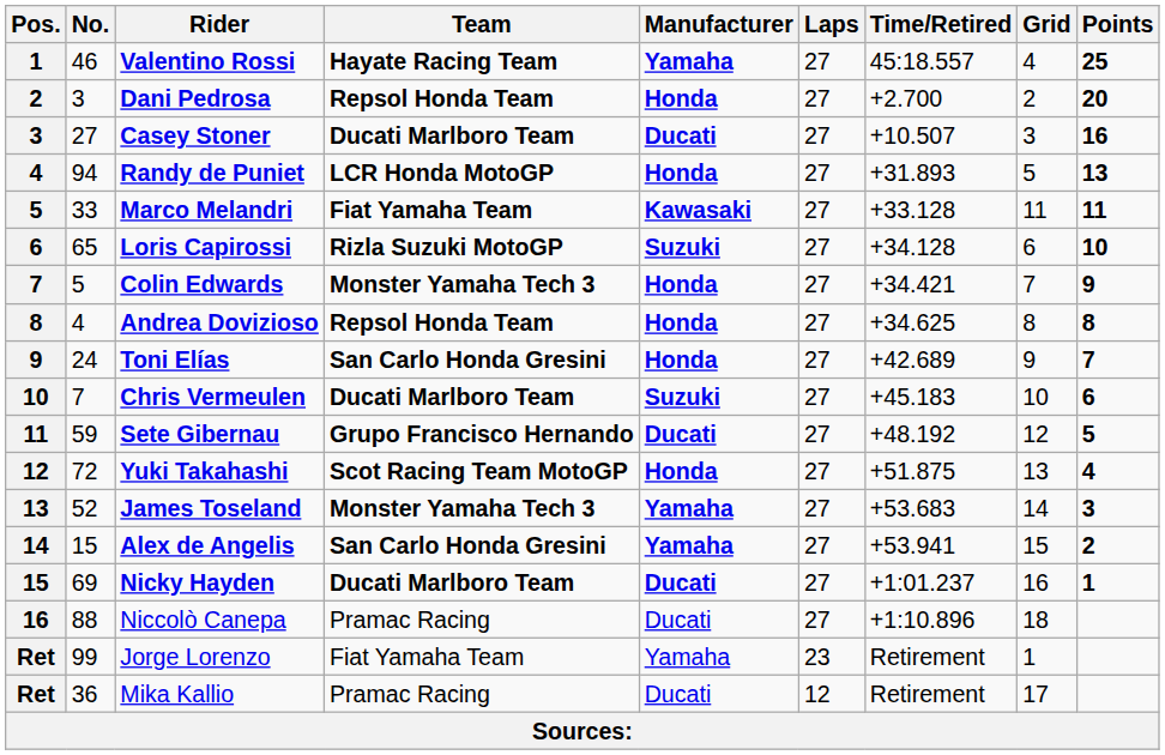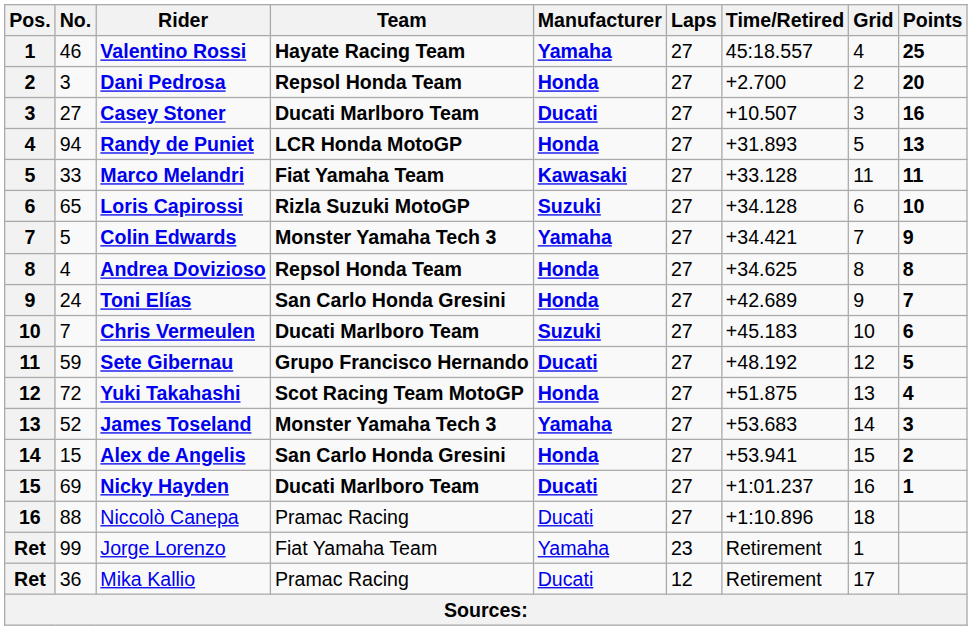 <table class="wikitable" style="font-size: 95%;">
 <tr>
 <th>Pos.</th>
 <th>No.</th>
 <th>Rider</th>
 <th>Team</th>
 <th>Manufacturer</th>
 <th>Laps</th>
 <th>Time/Retired</th>
 <th>Grid</th>
 <th>Points</th>
 </tr>
 <tr>
 <th>1</th>
 <td>46</td>
 <td> <strong><a href='#'>Valentino Rossi</a></strong></td>
 <td><strong>Hayate Racing Team</strong></td>
 <td><strong><a href='#'>Yamaha</a></strong></td>
 <td>27</td>
 <td>45:18.557</td>
 <td>4</td>
 <td><strong>25</strong></td>
 </tr>
 <tr>
 <th>2</th>
 <td>3</td>
 <td> <strong><a href='#'>Dani Pedrosa</a></strong></td>
 <td><strong>Repsol Honda Team</strong></td>
 <td><strong><a href='#'>Honda</a></strong></td>
 <td>27</td>
 <td>+2.700</td>
 <td>2</td>
 <td><strong>20</strong></td>
 </tr>
 <tr>
 <th>3</th>
 <td>27</td>
 <td> <strong><a href='#'>Casey Stoner</a></strong></td>
 <td><strong>Ducati Marlboro Team</strong></td>
 <td><strong><a href='#'>Ducati</a></strong></td>
 <td>27</td>
 <td>+10.507</td>
 <td>3</td>
 <td><strong>16</strong></td>
 </tr>
 <tr>
 <th>4</th>
 <td>94</td>
 <td> <strong><a href='#'>Randy de Puniet</a></strong></td>
 <td><strong>LCR Honda MotoGP</strong></td>
 <td><strong><a href='#'>Honda</a></strong></td>
 <td>27</td>
 <td>+31.893</td>
 <td>5</td>
 <td><strong>13</strong></td>
 </tr>
 <tr>
 <th>5</th>
 <td>33</td>
 <td> <strong><a href='#'>Marco Melandri</a></strong></td>
 <td><strong>Fiat Yamaha Team</strong></td>
 <td><strong><a href='#'>Kawasaki</a></strong></td>
 <td>27</td>
 <td>+33.128</td>
 <td>11</td>
 <td><strong>11</strong></td>
 </tr>
 <tr>
 <th>6</th>
 <td>65</td>
 <td> <strong><a href='#'>Loris Capirossi</a></strong></td>
 <td><strong>Rizla Suzuki MotoGP</strong></td>
 <td><strong><a href='#'>Suzuki</a></strong></td>
 <td>27</td>
 <td>+34.128</td>
 <td>6</td>
 <td><strong>10</strong></td>
 </tr>
 <tr>
 <th>7</th>
 <td>5</td>
 <td> <strong><a href='#'>Colin Edwards</a></strong></td>
 <td><strong>Monster Yamaha Tech 3</strong></td>
-<td><strong><a href='#'>Honda</a></strong></td>
+<td><strong><a href='#'>Yamaha</a></strong></td>
 <td>27</td>
 <td>+34.421</td>
 <td>7</td>
 <td><strong>9</strong></td>
 </tr>
 <tr>
 <th>8</th>
 <td>4</td>
 <td> <strong><a href='#'>Andrea Dovizioso</a></strong></td>
 <td><strong>Repsol Honda Team</strong></td>
 <td><strong><a href='#'>Honda</a></strong></td>
 <td>27</td>
 <td>+34.625</td>
 <td>8</td>
 <td><strong>8</strong></td>
 </tr>
 <tr>
 <th>9</th>
 <td>24</td>
 <td> <strong><a href='#'>Toni Elías</a></strong></td>
 <td><strong>San Carlo Honda Gresini</strong></td>
 <td><strong><a href='#'>Honda</a></strong></td>
 <td>27</td>
 <td>+42.689</td>
 <td>9</td>
 <td><strong>7</strong></td>
 </tr>
 <tr>
 <th>10</th>
 <td>7</td>
 <td> <strong><a href='#'>Chris Vermeulen</a></strong></td>
 <td><strong>Ducati Marlboro Team</strong></td>
 <td><strong><a href='#'>Suzuki</a></strong></td>
 <td>27</td>
 <td>+45.183</td>
 <td>10</td>
 <td><strong>6</strong></td>
 </tr>
 <tr>
 <th>11</th>
 <td>59</td>
 <td> <strong><a href='#'>Sete Gibernau</a></strong></td>
 <td><strong>Grupo Francisco Hernando</strong></td>
 <td><strong><a href='#'>Ducati</a></strong></td>
 <td>27</td>
 <td>+48.192</td>
 <td>12</td>
 <td><strong>5</strong></td>
 </tr>
 <tr>
 <th>12</th>
 <td>72</td>
 <td> <strong><a href='#'>Yuki Takahashi</a></strong></td>
 <td><strong>Scot Racing Team MotoGP</strong></td>
 <td><strong><a href='#'>Honda</a></strong></td>
 <td>27</td>
 <td>+51.875</td>
 <td>13</td>
 <td><strong>4</strong></td>
 </tr>
 <tr>
 <th>13</th>
 <td>52</td>
 <td> <strong><a href='#'>James Toseland</a></strong></td>
 <td><strong>Monster Yamaha Tech 3</strong></td>
 <td><strong><a href='#'>Yamaha</a></strong></td>
 <td>27</td>
 <td>+53.683</td>
 <td>14</td>
 <td><strong>3</strong></td>
 </tr>
 <tr>
 <th>14</th>
 <td>15</td>
 <td> <strong><a href='#'>Alex de Angelis</a></strong></td>
 <td><strong>San Carlo Honda Gresini</strong></td>
-<td><strong><a href='#'>Yamaha</a></strong></td>
+<td><strong><a href='#'>Honda</a></strong></td>
 <td>27</td>
 <td>+53.941</td>
 <td>15</td>
 <td><strong>2</strong></td>
 </tr>
 <tr>
 <th>15</th>
 <td>69</td>
 <td> <strong><a href='#'>Nicky Hayden</a></strong></td>
 <td><strong>Ducati Marlboro Team</strong></td>
 <td><strong><a href='#'>Ducati</a></strong></td>
 <td>27</td>
 <td>+1:01.237</td>
 <td>16</td>
 <td><strong>1</strong></td>
 </tr>
 <tr>
 <th>16</th>
 <td>88</td>
 <td> <a href='#'>Niccolò Canepa</a></td>
 <td>Pramac Racing</td>
 <td><a href='#'>Ducati</a></td>
 <td>27</td>
 <td>+1:10.896</td>
 <td>18</td>
 <td></td>
 </tr>
 <tr>
 <th>Ret</th>
 <td>99</td>
 <td> <a href='#'>Jorge Lorenzo</a></td>
 <td>Fiat Yamaha Team</td>
 <td><a href='#'>Yamaha</a></td>
 <td>23</td>
 <td>Retirement</td>
 <td>1</td>
 <td></td>
 </tr>
 <tr>
 <th>Ret</th>
 <td>36</td>
 <td> <a href='#'>Mika Kallio</a></td>
 <td>Pramac Racing</td>
 <td><a href='#'>Ducati</a></td>
 <td>12</td>
 <td>Retirement</td>
 <td>17</td>
 <td></td>
 </tr>
 <tr>
 <th colspan=9>Sources: </th>
 </tr>
 </table>
